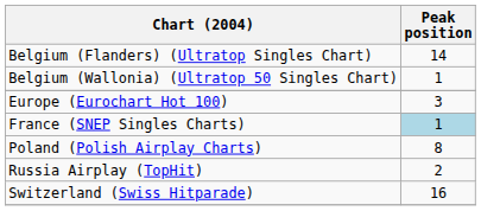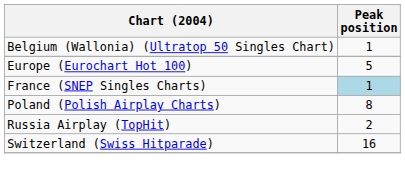 <table class="wikitable sortable">
 <tr>
 <th>Chart (2004)</th>
 <th>Peak<br>position</th>
-</tr>
-<tr>
-<td>Belgium (Flanders) (<a href='#'>Ultratop</a> Singles Chart)</td>
-<td align="center">14</td>
 </tr>
 <tr>
 <td>Belgium (Wallonia) (<a href='#'>Ultratop 50</a> Singles Chart)</td>
 <td align="center">1</td>
 </tr>
 <tr>
 </tr>
 <tr>
 <td>Europe (<a href='#'>Eurochart Hot 100</a>)</td>
-<td align="center">3</td>
+<td align="center">5</td>
 </tr>
 <tr>
 <td>France (<a href='#'>SNEP</a> Singles Charts)</td>
 <td align="center" style="background: lightblue;">1</td>
 </tr>
 <tr>
 <td>Poland (<a href='#'>Polish Airplay Charts</a>)</td>
 <td align="center">8</td>
 </tr>
 <tr>
 <td>Russia Airplay (<a href='#'>TopHit</a>)</td>
 <td align="center">2</td>
 </tr>
 <tr>
 <td>Switzerland (<a href='#'>Swiss Hitparade</a>)</td>
 <td align="center">16</td>
 </tr>
 <tr>
 </tr>
 </table>
